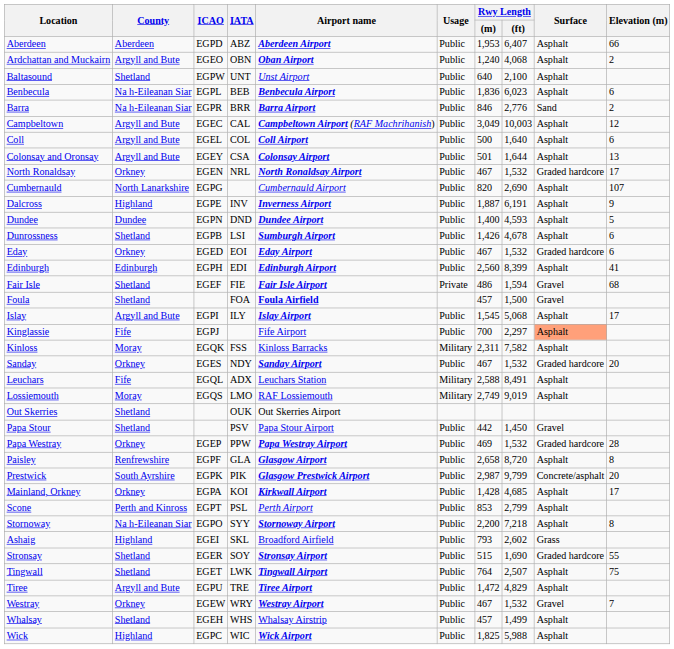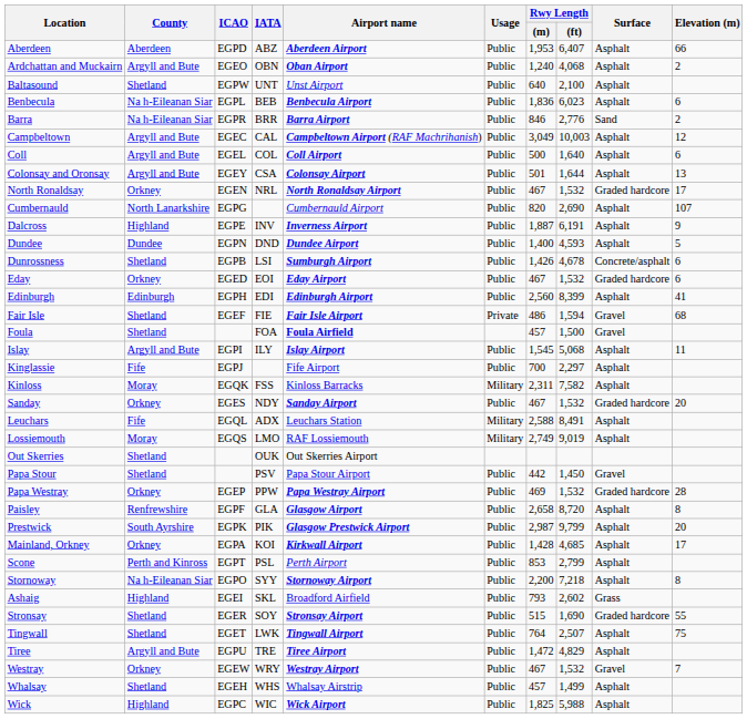 <table class="wikitable sortable">
 <tr>
 <th rowspan=2>Location</th>
 <th rowspan=2><a href='#'>County</a></th>
 <th rowspan=2><a href='#'>ICAO</a></th>
 <th rowspan=2><a href='#'>IATA</a></th>
 <th rowspan=2>Airport name</th>
 <th rowspan=2>Usage</th>
 <th colspan=2><a href='#'>Rwy Length</a></th>
 <th rowspan=2>Surface</th>
 <th rowspan=2>Elevation (m)</th>
 </tr>
 <tr>
 <th>(m)</th>
 <th>(ft)</th>
 </tr>
 <tr valign=top>
 <td><a href='#'>Aberdeen</a></td>
 <td><a href='#'>Aberdeen</a></td>
 <td>EGPD</td>
 <td>ABZ</td>
 <td><strong><em><a href='#'>Aberdeen Airport</a></em></strong></td>
 <td>Public</td>
 <td>1,953</td>
 <td>6,407</td>
 <td>Asphalt</td>
 <td>66</td>
 </tr>
 <tr valign=top>
 <td><a href='#'>Ardchattan and Muckairn</a></td>
 <td><a href='#'>Argyll and Bute</a></td>
 <td>EGEO</td>
 <td>OBN</td>
 <td><strong><em><a href='#'>Oban Airport</a></em></strong></td>
 <td>Public</td>
 <td>1,240</td>
 <td>4,068</td>
 <td>Asphalt</td>
 <td>2</td>
 </tr>
 <tr valign=top>
 <td><a href='#'>Baltasound</a></td>
 <td><a href='#'>Shetland</a></td>
 <td>EGPW</td>
 <td>UNT</td>
 <td><em><a href='#'>Unst Airport</a></em></td>
 <td>Public</td>
 <td>640</td>
 <td>2,100</td>
 <td>Asphalt</td>
 <td></td>
 </tr>
 <tr valign=top>
 <td><a href='#'>Benbecula</a></td>
 <td><a href='#'>Na h-Eileanan Siar</a></td>
 <td>EGPL</td>
 <td>BEB</td>
 <td><strong><em><a href='#'>Benbecula Airport</a></em></strong></td>
 <td>Public</td>
 <td>1,836</td>
 <td>6,023</td>
 <td>Asphalt</td>
 <td>6</td>
 </tr>
 <tr valign=top>
 <td><a href='#'>Barra</a></td>
 <td><a href='#'>Na h-Eileanan Siar</a></td>
 <td>EGPR</td>
 <td>BRR</td>
 <td><strong><em><a href='#'>Barra Airport</a></em></strong></td>
 <td>Public</td>
 <td>846</td>
 <td>2,776</td>
 <td>Sand</td>
 <td>2</td>
 </tr>
 <tr valign=top>
 <td><a href='#'>Campbeltown</a></td>
 <td><a href='#'>Argyll and Bute</a></td>
 <td>EGEC</td>
 <td>CAL</td>
 <td><strong><em><a href='#'>Campbeltown Airport</a></em></strong> <em>(<a href='#'>RAF Machrihanish</a></em>)</td>
 <td>Public</td>
 <td>3,049</td>
 <td>10,003</td>
 <td>Asphalt</td>
 <td>12</td>
 </tr>
 <tr valign=top>
 <td><a href='#'>Coll</a></td>
 <td><a href='#'>Argyll and Bute</a></td>
 <td>EGEL</td>
 <td>COL</td>
 <td><strong><em><a href='#'>Coll Airport</a></em></strong></td>
 <td>Public</td>
 <td>500</td>
 <td>1,640</td>
 <td>Asphalt</td>
 <td>6</td>
 </tr>
 <tr valign=top>
 <td><a href='#'>Colonsay and Oronsay</a></td>
 <td><a href='#'>Argyll and Bute</a></td>
 <td>EGEY</td>
 <td>CSA</td>
 <td><strong><em><a href='#'>Colonsay Airport</a></em></strong></td>
 <td>Public</td>
 <td>501</td>
 <td>1,644</td>
 <td>Asphalt</td>
 <td>13</td>
 </tr>
 <tr valign=top>
 <td><a href='#'>North Ronaldsay</a></td>
 <td><a href='#'>Orkney</a></td>
 <td>EGEN</td>
 <td>NRL</td>
 <td><strong><em><a href='#'>North Ronaldsay Airport</a></em></strong></td>
 <td>Public</td>
 <td>467</td>
 <td>1,532</td>
 <td>Graded hardcore</td>
 <td>17</td>
 </tr>
 <tr valign=top>
 <td><a href='#'>Cumbernauld</a></td>
 <td><a href='#'>North Lanarkshire</a></td>
 <td>EGPG</td>
 <td> </td>
 <td><em><a href='#'>Cumbernauld Airport</a></em></td>
 <td>Public</td>
 <td>820</td>
 <td>2,690</td>
 <td>Asphalt</td>
 <td>107</td>
 </tr>
 <tr valign=top>
 <td><a href='#'>Dalcross</a></td>
 <td><a href='#'>Highland</a></td>
 <td>EGPE</td>
 <td>INV</td>
 <td><strong><em><a href='#'>Inverness Airport</a></em></strong></td>
 <td>Public</td>
 <td>1,887</td>
 <td>6,191</td>
 <td>Asphalt</td>
 <td>9</td>
 </tr>
 <tr valign=top>
 <td><a href='#'>Dundee</a></td>
 <td><a href='#'>Dundee</a></td>
 <td>EGPN</td>
 <td>DND</td>
 <td><strong><em><a href='#'>Dundee Airport</a></em></strong></td>
 <td>Public</td>
 <td>1,400</td>
 <td>4,593</td>
 <td>Asphalt</td>
 <td>5</td>
 </tr>
 <tr valign=top>
 <td><a href='#'>Dunrossness</a></td>
 <td><a href='#'>Shetland</a></td>
 <td>EGPB</td>
 <td>LSI</td>
 <td><strong><em><a href='#'>Sumburgh Airport</a></em></strong></td>
 <td>Public</td>
 <td>1,426</td>
 <td>4,678</td>
-<td>Asphalt</td>
+<td>Concrete/asphalt</td>
 <td>6</td>
 </tr>
 <tr valign=top>
 <td><a href='#'>Eday</a></td>
 <td><a href='#'>Orkney</a></td>
 <td>EGED</td>
 <td>EOI</td>
 <td><strong><em><a href='#'>Eday Airport</a></em></strong></td>
 <td>Public</td>
 <td>467</td>
 <td>1,532</td>
 <td>Graded hardcore</td>
 <td>6</td>
 </tr>
 <tr valign=top>
 <td><a href='#'>Edinburgh</a></td>
 <td><a href='#'>Edinburgh</a></td>
 <td>EGPH</td>
 <td>EDI</td>
 <td><strong><em><a href='#'>Edinburgh Airport</a></em></strong></td>
 <td>Public</td>
 <td>2,560</td>
 <td>8,399</td>
 <td>Asphalt</td>
 <td>41</td>
 </tr>
 <tr valign=top>
 <td><a href='#'>Fair Isle</a></td>
 <td><a href='#'>Shetland</a></td>
 <td>EGEF</td>
 <td>FIE</td>
 <td><strong><em><a href='#'>Fair Isle Airport</a></em></strong></td>
 <td>Private</td>
 <td>486</td>
 <td>1,594</td>
 <td>Gravel</td>
 <td>68</td>
 </tr>
 <tr valign=top>
 <td><a href='#'>Foula</a></td>
 <td><a href='#'>Shetland</a></td>
 <td></td>
 <td>FOA</td>
 <td><strong><a href='#'>Foula Airfield</a></strong></td>
 <td></td>
 <td>457</td>
 <td>1,500</td>
 <td>Gravel</td>
 <td></td>
 </tr>
 <tr valign=top>
 <td><a href='#'>Islay</a></td>
 <td><a href='#'>Argyll and Bute</a></td>
 <td>EGPI</td>
 <td>ILY</td>
 <td><strong><em><a href='#'>Islay Airport</a></em></strong></td>
 <td>Public</td>
 <td>1,545</td>
 <td>5,068</td>
 <td>Asphalt</td>
-<td>17</td>
+<td>11</td>
 </tr>
 <tr valign=top>
 <td><a href='#'>Kinglassie</a></td>
 <td><a href='#'>Fife</a></td>
 <td>EGPJ</td>
 <td> </td>
 <td><a href='#'>Fife Airport</a></td>
 <td>Public</td>
 <td>700</td>
 <td>2,297</td>
-<td style="background: lightsalmon;">Asphalt</td>
+<td>Asphalt</td>
 <td></td>
 </tr>
 <tr valign=top>
 <td><a href='#'>Kinloss</a></td>
 <td><a href='#'>Moray</a></td>
 <td>EGQK</td>
 <td>FSS</td>
 <td><a href='#'>Kinloss Barracks</a></td>
 <td>Military</td>
 <td>2,311</td>
 <td>7,582</td>
 <td>Asphalt</td>
 <td></td>
 </tr>
 <tr valign=top>
 <td><a href='#'>Sanday</a></td>
 <td><a href='#'>Orkney</a></td>
 <td>EGES</td>
 <td>NDY</td>
 <td><strong><em><a href='#'>Sanday Airport</a></em></strong></td>
 <td>Public</td>
 <td>467</td>
 <td>1,532</td>
 <td>Graded hardcore</td>
 <td>20</td>
 </tr>
 <tr valign=top>
 <td><a href='#'>Leuchars</a></td>
 <td><a href='#'>Fife</a></td>
 <td>EGQL</td>
 <td>ADX</td>
 <td><a href='#'>Leuchars Station</a></td>
 <td>Military</td>
 <td>2,588</td>
 <td>8,491</td>
 <td>Asphalt</td>
 <td></td>
 </tr>
 <tr valign=top>
 <td><a href='#'>Lossiemouth</a></td>
 <td><a href='#'>Moray</a></td>
 <td>EGQS</td>
 <td>LMO</td>
 <td><a href='#'>RAF Lossiemouth</a></td>
 <td>Military</td>
 <td>2,749</td>
 <td>9,019</td>
 <td>Asphalt</td>
 <td></td>
 </tr>
 <tr valign=top>
 <td><a href='#'>Out Skerries</a></td>
 <td><a href='#'>Shetland</a></td>
 <td></td>
 <td>OUK</td>
 <td>Out Skerries Airport</td>
 <td></td>
 <td></td>
 <td></td>
 <td></td>
 <td></td>
 </tr>
 <tr valign=top>
 <td><a href='#'>Papa Stour</a></td>
 <td><a href='#'>Shetland</a></td>
 <td></td>
 <td>PSV</td>
 <td><a href='#'>Papa Stour Airport</a></td>
 <td>Public</td>
 <td>442</td>
 <td>1,450</td>
 <td>Gravel</td>
 <td></td>
 </tr>
 <tr valign=top>
 <td><a href='#'>Papa Westray</a></td>
 <td><a href='#'>Orkney</a></td>
 <td>EGEP</td>
 <td>PPW</td>
 <td><strong><em><a href='#'>Papa Westray Airport</a></em></strong></td>
 <td>Public</td>
 <td>469</td>
 <td>1,532</td>
 <td>Graded hardcore</td>
 <td>28</td>
 </tr>
 <tr valign=top>
 <td><a href='#'>Paisley</a></td>
 <td><a href='#'>Renfrewshire</a></td>
 <td>EGPF</td>
 <td>GLA</td>
 <td><strong><em><a href='#'>Glasgow Airport</a></em></strong></td>
 <td>Public</td>
 <td>2,658</td>
 <td>8,720</td>
 <td>Asphalt</td>
 <td>8</td>
 </tr>
 <tr valign=top>
 <td><a href='#'>Prestwick</a></td>
 <td><a href='#'>South Ayrshire</a></td>
 <td>EGPK</td>
 <td>PIK</td>
 <td><strong><em><a href='#'>Glasgow Prestwick Airport</a></em></strong></td>
 <td>Public</td>
 <td>2,987</td>
 <td>9,799</td>
-<td>Concrete/asphalt</td>
+<td>Asphalt</td>
 <td>20</td>
 </tr>
 <tr valign=top>
 <td><a href='#'>Mainland, Orkney</a></td>
 <td><a href='#'>Orkney</a></td>
 <td>EGPA</td>
 <td>KOI</td>
 <td><strong><em><a href='#'>Kirkwall Airport</a></em></strong></td>
 <td>Public</td>
 <td>1,428</td>
 <td>4,685</td>
 <td>Asphalt</td>
 <td>17</td>
 </tr>
 <tr valign=top>
 <td><a href='#'>Scone</a></td>
 <td><a href='#'>Perth and Kinross</a></td>
 <td>EGPT</td>
 <td>PSL</td>
 <td><em><a href='#'>Perth Airport</a></em></td>
 <td>Public</td>
 <td>853</td>
 <td>2,799</td>
 <td>Asphalt</td>
 <td></td>
 </tr>
 <tr valign=top>
 <td><a href='#'>Stornoway</a></td>
 <td><a href='#'>Na h-Eileanan Siar</a></td>
 <td>EGPO</td>
 <td>SYY</td>
 <td><strong><em><a href='#'>Stornoway Airport</a></em></strong></td>
 <td>Public</td>
 <td>2,200</td>
 <td>7,218</td>
 <td>Asphalt</td>
 <td>8</td>
 </tr>
 <tr valign=top>
 <td><a href='#'>Ashaig</a></td>
 <td><a href='#'>Highland</a></td>
 <td>EGEI</td>
 <td>SKL</td>
 <td><a href='#'>Broadford Airfield</a></td>
 <td>Public</td>
 <td>793</td>
 <td>2,602</td>
 <td>Grass</td>
 <td></td>
 </tr>
 <tr valign=top>
 <td><a href='#'>Stronsay</a></td>
 <td><a href='#'>Shetland</a></td>
 <td>EGER</td>
 <td>SOY</td>
 <td><strong><em><a href='#'>Stronsay Airport</a></em></strong></td>
 <td>Public</td>
 <td>515</td>
 <td>1,690</td>
 <td>Graded hardcore</td>
 <td>55</td>
 </tr>
 <tr valign=top>
 <td><a href='#'>Tingwall</a></td>
 <td><a href='#'>Shetland</a></td>
 <td>EGET</td>
 <td>LWK</td>
 <td><strong><em><a href='#'>Tingwall Airport</a></em></strong></td>
 <td>Public</td>
 <td>764</td>
 <td>2,507</td>
 <td>Asphalt</td>
 <td>75</td>
 </tr>
 <tr valign=top>
 <td><a href='#'>Tiree</a></td>
 <td><a href='#'>Argyll and Bute</a></td>
 <td>EGPU</td>
 <td>TRE</td>
 <td><strong><em><a href='#'>Tiree Airport</a></em></strong></td>
 <td>Public</td>
 <td>1,472</td>
 <td>4,829</td>
 <td>Asphalt</td>
 <td></td>
 </tr>
 <tr valign=top>
 <td><a href='#'>Westray</a></td>
 <td><a href='#'>Orkney</a></td>
 <td>EGEW</td>
 <td>WRY</td>
 <td><strong><em><a href='#'>Westray Airport</a></em></strong></td>
 <td>Public</td>
 <td>467</td>
 <td>1,532</td>
 <td>Gravel</td>
 <td>7</td>
 </tr>
 <tr valign=top>
 <td><a href='#'>Whalsay</a></td>
 <td><a href='#'>Shetland</a></td>
 <td>EGEH</td>
 <td>WHS</td>
 <td><a href='#'>Whalsay Airstrip</a></td>
 <td>Public</td>
 <td>457</td>
 <td>1,499</td>
 <td>Asphalt</td>
 <td></td>
 </tr>
 <tr valign=top>
 <td><a href='#'>Wick</a></td>
 <td><a href='#'>Highland</a></td>
 <td>EGPC</td>
 <td>WIC</td>
 <td><strong><em><a href='#'>Wick Airport</a></em></strong></td>
 <td>Public</td>
 <td>1,825</td>
 <td>5,988</td>
 <td>Asphalt</td>
 <td></td>
 </tr>
 </table>
